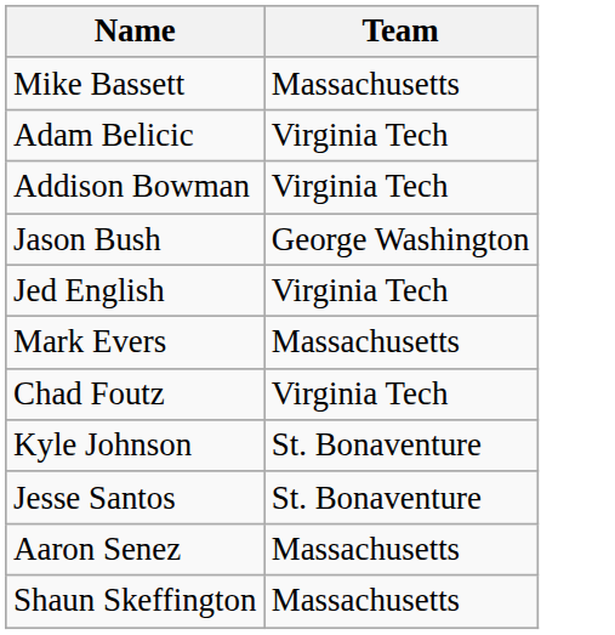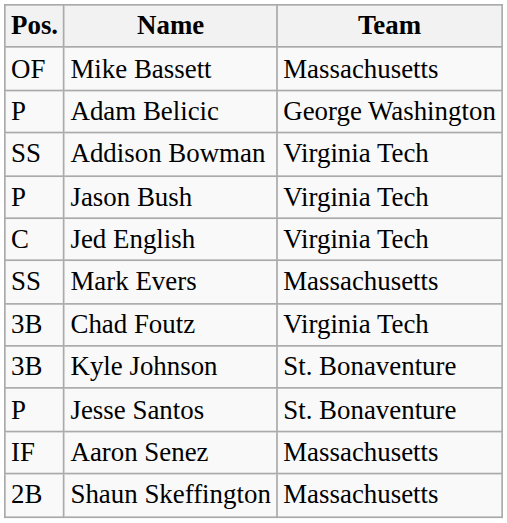 <table class=wikitable>
 <tr>
+<th>Pos.</th>
 <th>Name</th>
 <th>Team</th>
 </tr>
 <tr>
+<td>OF</td>
 <td>Mike Bassett</td>
 <td>Massachusetts</td>
 </tr>
 <tr>
+<td>P</td>
 <td>Adam Belicic</td>
-<td>Virginia Tech</td>
+<td>George Washington</td>
 </tr>
 <tr>
+<td>SS</td>
 <td>Addison Bowman</td>
 <td>Virginia Tech</td>
 </tr>
 <tr>
+<td>P</td>
 <td>Jason Bush</td>
-<td>George Washington</td>
+<td>Virginia Tech</td>
 </tr>
 <tr>
+<td>C</td>
 <td>Jed English</td>
 <td>Virginia Tech</td>
 </tr>
 <tr>
+<td>SS</td>
 <td>Mark Evers</td>
 <td>Massachusetts</td>
 </tr>
 <tr>
+<td>3B</td>
 <td>Chad Foutz</td>
 <td>Virginia Tech</td>
 </tr>
 <tr>
+<td>3B</td>
 <td>Kyle Johnson</td>
 <td>St. Bonaventure</td>
 </tr>
 <tr>
+<td>P</td>
 <td>Jesse Santos</td>
 <td>St. Bonaventure</td>
 </tr>
 <tr>
+<td>IF</td>
 <td>Aaron Senez</td>
 <td>Massachusetts</td>
 </tr>
 <tr>
+<td>2B</td>
 <td>Shaun Skeffington</td>
 <td>Massachusetts</td>
 </tr>
 </table>
